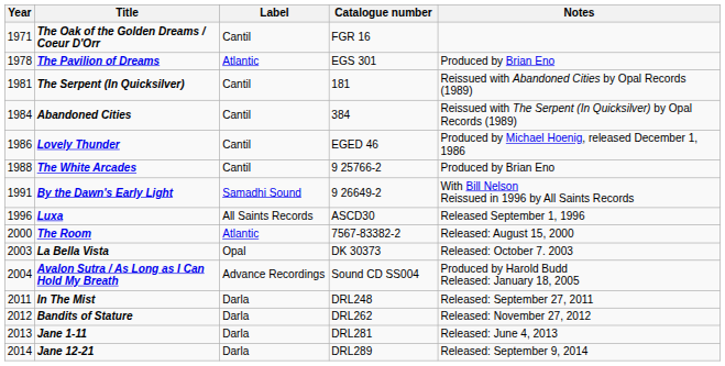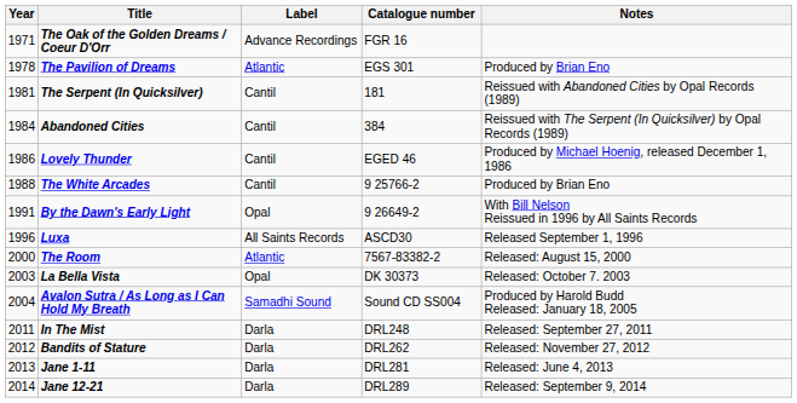 <table class="wikitable">
 <tr>
 <th width="35">Year</th>
 <th width="260">Title</th>
 <th width="150">Label</th>
 <th width="150">Catalogue number</th>
 <th width="400">Notes</th>
 </tr>
 <tr>
 <td align="center">1971</td>
 <td><strong><em>The Oak of the Golden Dreams / Coeur D'Orr</em></strong></td>
-<td>Cantil</td>
+<td>Advance Recordings</td>
 <td>FGR 16</td>
 <td></td>
 </tr>
 <tr>
 <td align="center">1978</td>
 <td><strong><em><a href='#'>The Pavilion of Dreams</a></em></strong></td>
 <td><a href='#'>Atlantic</a></td>
 <td>EGS 301</td>
 <td>Produced by <a href='#'>Brian Eno</a></td>
 </tr>
 <tr>
 <td align="center">1981</td>
 <td><strong><em>The Serpent (In Quicksilver)</em></strong></td>
 <td>Cantil</td>
 <td>181</td>
 <td>Reissued with <em>Abandoned Cities</em> by Opal Records (1989)</td>
 </tr>
 <tr>
 <td align="center">1984</td>
 <td><strong><em>Abandoned Cities</em></strong></td>
 <td>Cantil</td>
 <td>384</td>
 <td>Reissued with <em>The Serpent (In Quicksilver)</em> by Opal Records (1989)</td>
 </tr>
 <tr>
 <td align="center">1986</td>
 <td><strong><em><a href='#'>Lovely Thunder</a></em></strong></td>
 <td>Cantil</td>
 <td>EGED 46</td>
 <td>Produced by <a href='#'>Michael Hoenig</a>, released December 1, 1986</td>
 </tr>
 <tr>
 <td align="center">1988</td>
 <td><strong><em><a href='#'>The White Arcades</a></em></strong></td>
 <td>Cantil</td>
 <td>9 25766-2</td>
 <td>Produced by Brian Eno</td>
 </tr>
 <tr>
 <td align="center">1991</td>
 <td><strong><em><a href='#'>By the Dawn's Early Light</a></em></strong></td>
-<td><a href='#'>Samadhi Sound</a></td>
+<td>Opal</td>
 <td>9 26649-2</td>
 <td>With <a href='#'>Bill Nelson</a><br>Reissued in 1996 by All Saints Records</td>
 </tr>
 <tr>
 <td align="center">1996</td>
 <td><strong><em><a href='#'>Luxa</a></em></strong></td>
 <td>All Saints Records</td>
 <td>ASCD30</td>
 <td>Released September 1, 1996</td>
 </tr>
 <tr>
 <td align="center">2000</td>
 <td><strong><em><a href='#'>The Room</a></em></strong></td>
 <td><a href='#'>Atlantic</a></td>
 <td>7567-83382-2</td>
 <td>Released: August 15, 2000</td>
 </tr>
 <tr>
 <td align="center">2003</td>
 <td><strong><em>La Bella Vista</em></strong></td>
 <td>Opal</td>
 <td>DK 30373</td>
 <td>Released: October 7. 2003</td>
 </tr>
 <tr>
 <td align="center">2004</td>
 <td><strong><em><a href='#'>Avalon Sutra / As Long as I Can Hold My Breath</a></em></strong></td>
-<td>Advance Recordings</td>
+<td><a href='#'>Samadhi Sound</a></td>
 <td>Sound CD SS004</td>
 <td>Produced by Harold Budd<br>Released: January 18, 2005</td>
 </tr>
 <tr>
 <td align="center">2011</td>
 <td><strong><em>In The Mist</em></strong></td>
 <td>Darla</td>
 <td>DRL248</td>
 <td>Released: September 27, 2011</td>
 </tr>
 <tr>
 <td align="center">2012</td>
 <td><strong><em>Bandits of Stature</em></strong></td>
 <td>Darla</td>
 <td>DRL262</td>
 <td>Released: November 27, 2012</td>
 </tr>
 <tr>
 <td align="center">2013</td>
 <td><strong><em>Jane 1-11</em></strong></td>
 <td>Darla</td>
 <td>DRL281</td>
 <td>Released: June 4, 2013</td>
 </tr>
 <tr>
 <td align="center">2014</td>
 <td><strong><em>Jane 12-21</em></strong></td>
 <td>Darla</td>
 <td>DRL289</td>
 <td>Released: September 9, 2014</td>
 </tr>
 </table>
